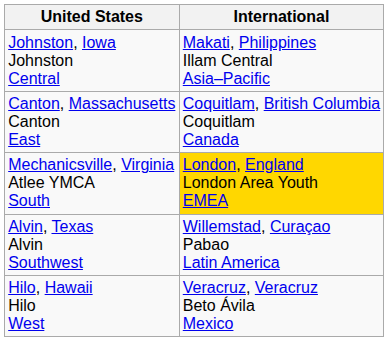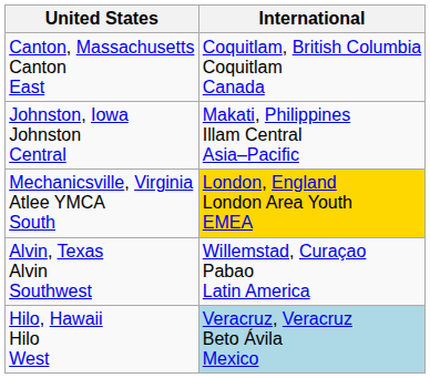 <table class="wikitable">
 <tr>
 <th>United States</th>
 <th>International</th>
 </tr>
 <tr>
+<td> <a href='#'>Canton</a>, <a href='#'>Massachusetts</a><br> Canton <br><a href='#'>East</a></td>
+<td> <a href='#'>Coquitlam</a>, <a href='#'>British Columbia</a><br> Coquitlam <br><a href='#'>Canada</a></td>
+</tr>
+<tr>
 <td> <a href='#'>Johnston</a>, <a href='#'>Iowa</a><br> Johnston <br><a href='#'>Central</a></td>
 <td> <a href='#'>Makati</a>, <a href='#'>Philippines</a><br> Illam Central <br><a href='#'>Asia–Pacific</a></td>
-</tr>
-<tr>
-<td> <a href='#'>Canton</a>, <a href='#'>Massachusetts</a><br> Canton <br><a href='#'>East</a></td>
-<td> <a href='#'>Coquitlam</a>, <a href='#'>British Columbia</a><br> Coquitlam <br><a href='#'>Canada</a></td>
 </tr>
 <tr>
 <td> <a href='#'>Mechanicsville</a>, <a href='#'>Virginia</a><br> Atlee YMCA <br><a href='#'>South</a></td>
 <td style="background: gold;"> <a href='#'>London</a>, <a href='#'>England</a><br> London Area Youth <br><a href='#'>EMEA</a></td>
 </tr>
 <tr>
 <td> <a href='#'>Alvin</a>, <a href='#'>Texas</a><br> Alvin <br><a href='#'>Southwest</a></td>
 <td> <a href='#'>Willemstad</a>, <a href='#'>Curaçao</a><br> Pabao <br><a href='#'>Latin America</a></td>
 </tr>
 <tr>
 <td> <a href='#'>Hilo</a>, <a href='#'>Hawaii</a><br> Hilo<br><a href='#'>West</a></td>
-<td> <a href='#'>Veracruz</a>, <a href='#'>Veracruz</a><br> Beto Ávila <br><a href='#'>Mexico</a></td>
+<td style="background: lightblue;"> <a href='#'>Veracruz</a>, <a href='#'>Veracruz</a><br> Beto Ávila <br><a href='#'>Mexico</a></td>
 </tr>
 </table>
